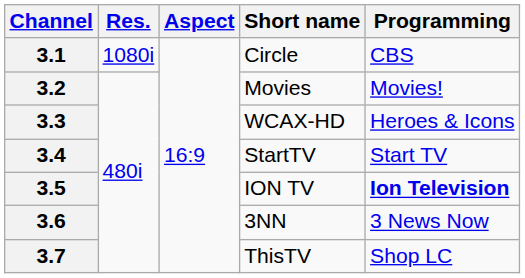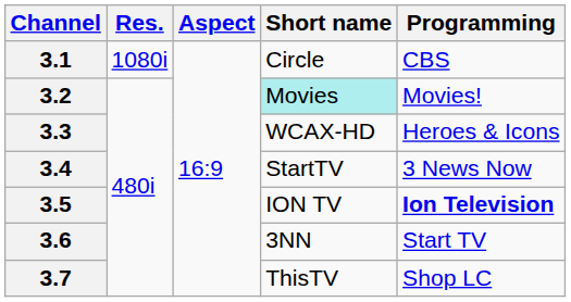 <table class="wikitable">
 <tr>
 <th scope = "col"><a href='#'>Channel</a></th>
 <th scope = "col"><a href='#'>Res.</a></th>
 <th scope = "col"><a href='#'>Aspect</a></th>
 <th scope = "col">Short name</th>
 <th scope = "col">Programming</th>
 </tr>
 <tr>
 <th scope = "row">3.1</th>
 <td><a href='#'>1080i</a></td>
 <td rowspan=7><a href='#'>16:9</a></td>
 <td>Circle</td>
 <td><a href='#'>CBS</a></td>
 </tr>
 <tr>
 <th scope = "row">3.2</th>
 <td rowspan=6><a href='#'>480i</a></td>
-<td>Movies</td>
+<td style="background: paleturquoise;">Movies</td>
 <td><a href='#'>Movies!</a></td>
 </tr>
 <tr>
 <th scope = "row">3.3</th>
 <td>WCAX-HD</td>
 <td><a href='#'>Heroes & Icons</a></td>
 </tr>
 <tr>
 <th scope = "row">3.4</th>
 <td>StartTV</td>
-<td><a href='#'>Start TV</a></td>
+<td><a href='#'>3 News Now</a></td>
 </tr>
 <tr>
 <th scope = "row">3.5</th>
 <td>ION TV</td>
 <td><strong><a href='#'>Ion Television</a></strong></td>
 </tr>
 <tr>
 <th scope = "row">3.6</th>
 <td>3NN</td>
-<td><a href='#'>3 News Now</a></td>
+<td><a href='#'>Start TV</a></td>
 </tr>
 <tr>
 <th scope = "row">3.7</th>
 <td>ThisTV</td>
 <td><a href='#'>Shop LC</a></td>
 </tr>
 </table>
